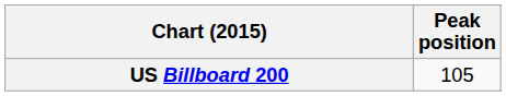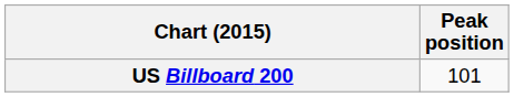 <table class="wikitable plainrowheaders sortable" style="text-align:center;">
 <tr>
 <th scope="col" style="width:20em;">Chart (2015)</th>
 <th scope="col">Peak<br>position</th>
 </tr>
 <tr>
 <th scope="row">US <a href='#'><em>Billboard</em> 200</a></th>
-<td>105</td>
+<td>101</td>
 </tr>
 </table>
